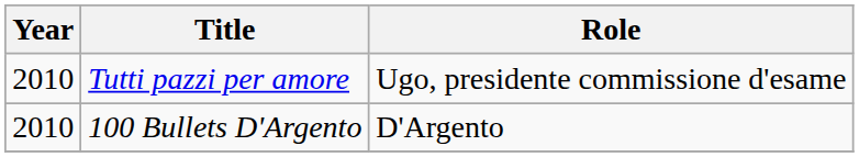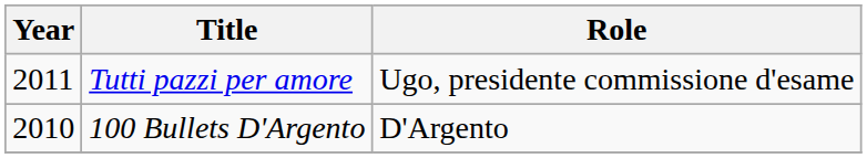 <table class="wikitable plainrowheaders">
 <tr>
 <th>Year</th>
 <th>Title</th>
 <th>Role</th>
 </tr>
 <tr>
-<td>2010</td>
+<td>2011</td>
 <td><em><a href='#'>Tutti pazzi per amore</a></em></td>
 <td>Ugo, presidente commissione d'esame</td>
 </tr>
 <tr>
 <td>2010</td>
 <td><em>100 Bullets D'Argento</em></td>
 <td>D'Argento</td>
 </tr>
 <tr>
 </tr>
 </table>
